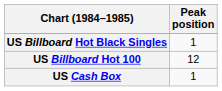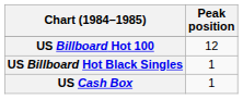 <table class="wikitable sortable plainrowheaders" style="text-align:center">
 <tr>
 <th>Chart (1984–1985)</th>
 <th>Peak<br>position</th>
 </tr>
 <tr>
 </tr>
 <tr>
 </tr>
 <tr>
 </tr>
 <tr>
 </tr>
 <tr>
 </tr>
 <tr>
+<th scope="row">US <a href='#'><em>Billboard</em> Hot 100</a></th>
+<td>12</td>
+</tr>
+<tr>
 <th scope="row">US <em>Billboard</em> <a href='#'>Hot Black Singles</a></th>
 <td>1</td>
-</tr>
-<tr>
-<th scope="row">US <a href='#'><em>Billboard</em> Hot 100</a></th>
-<td>12</td>
 </tr>
 <tr>
 <th scope="row">US <em><a href='#'>Cash Box</a></em></th>
 <td>1</td>
 </tr>
 </table>
